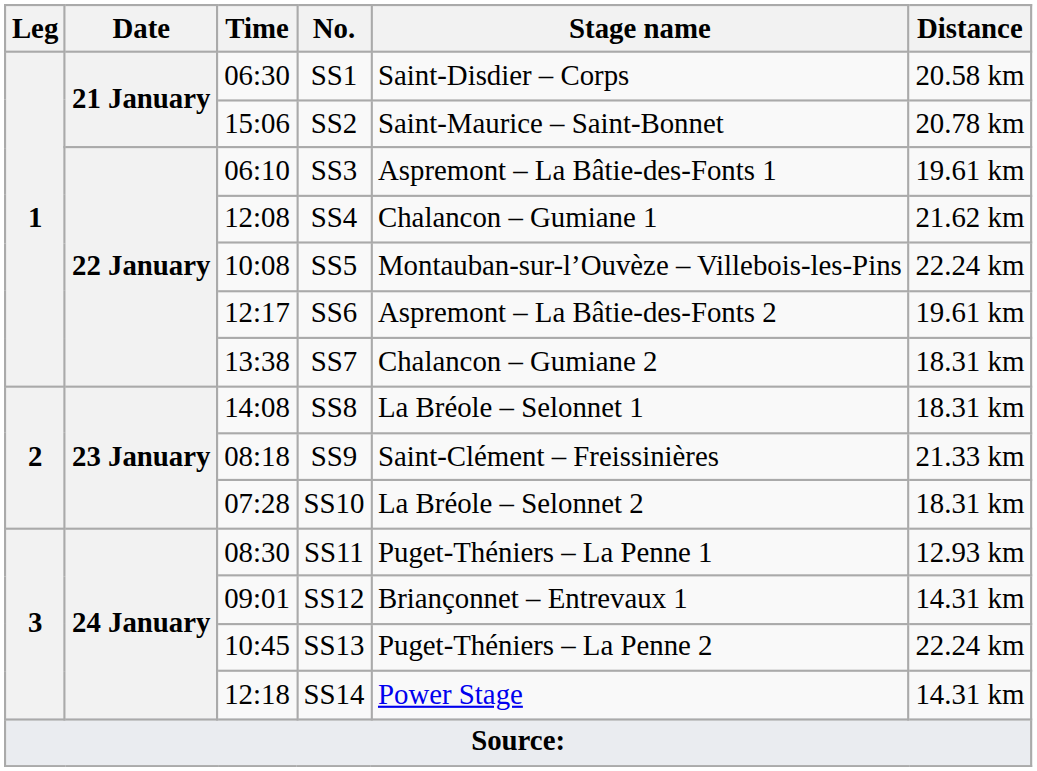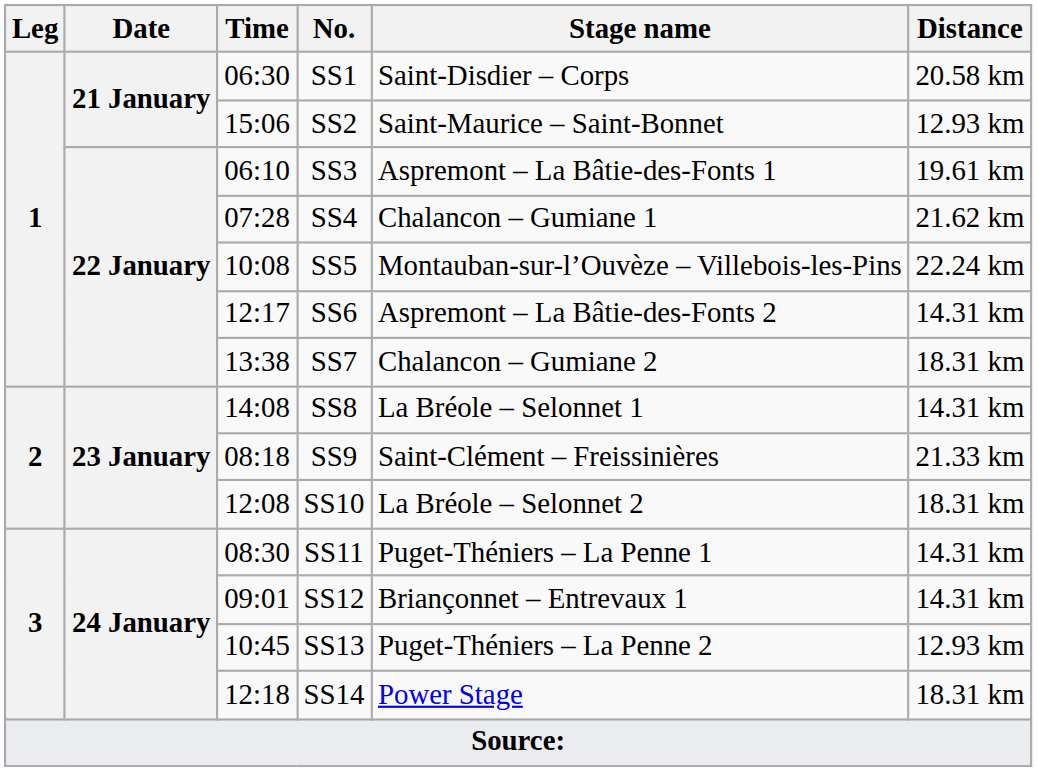 <table class="wikitable" style="font-size: 85%;">
 <tr>
 <th>Leg</th>
 <th>Date</th>
 <th>Time</th>
 <th>No.</th>
 <th>Stage name</th>
 <th>Distance</th>
 </tr>
 <tr>
 <th rowspan="7" nowrap>1</th>
 <th rowspan="2" nowrap>21 January</th>
 <td align="center">06:30</td>
 <td align="center">SS1</td>
 <td>Saint-Disdier – Corps</td>
 <td align="center">20.58 km</td>
 </tr>
 <tr>
 <td align="center">15:06</td>
 <td align="center">SS2</td>
 <td>Saint-Maurice – Saint-Bonnet</td>
-<td align="center">20.78 km</td>
+<td align="center">12.93 km</td>
 </tr>
 <tr>
 <th rowspan="5">22 January</th>
 <td align="center">06:10</td>
 <td align="center">SS3</td>
 <td>Aspremont – La Bâtie-des-Fonts 1</td>
 <td align="center">19.61 km</td>
 </tr>
 <tr>
-<td align="center">12:08</td>
+<td align="center">07:28</td>
 <td align="center">SS4</td>
 <td>Chalancon – Gumiane 1</td>
 <td align="center">21.62 km</td>
 </tr>
 <tr>
 <td align="center">10:08</td>
 <td align="center">SS5</td>
 <td nowrap>Montauban-sur-l’Ouvèze – Villebois-les-Pins</td>
 <td align="center">22.24 km</td>
 </tr>
 <tr>
 <td align="center">12:17</td>
 <td align="center">SS6</td>
 <td>Aspremont – La Bâtie-des-Fonts 2</td>
-<td align="center">19.61 km</td>
+<td align="center">14.31 km</td>
 </tr>
 <tr>
 <td align="center">13:38</td>
 <td align="center">SS7</td>
 <td>Chalancon – Gumiane 2</td>
 <td align="center">18.31 km</td>
 </tr>
 <tr>
 <th rowspan="3">2</th>
 <th rowspan="3">23 January</th>
 <td align="center">14:08</td>
 <td align="center">SS8</td>
 <td>La Bréole – Selonnet 1</td>
-<td align="center">18.31 km</td>
+<td align="center">14.31 km</td>
 </tr>
 <tr>
 <td align="center">08:18</td>
 <td align="center">SS9</td>
 <td>Saint-Clément – Freissinières</td>
 <td align="center">21.33 km</td>
 </tr>
 <tr>
-<td align="center">07:28</td>
+<td align="center">12:08</td>
 <td align="center">SS10</td>
 <td>La Bréole – Selonnet 2</td>
 <td align="center">18.31 km</td>
 </tr>
 <tr>
 <th rowspan="4">3</th>
 <th rowspan="4">24 January</th>
 <td align="center">08:30</td>
 <td align="center">SS11</td>
 <td>Puget-Théniers – La Penne 1</td>
-<td align="center">12.93 km</td>
+<td align="center">14.31 km</td>
 </tr>
 <tr>
 <td align="center">09:01</td>
 <td align="center">SS12</td>
 <td>Briançonnet – Entrevaux 1</td>
 <td align="center">14.31 km</td>
 </tr>
 <tr>
 <td align="center">10:45</td>
 <td align="center">SS13</td>
 <td>Puget-Théniers – La Penne 2</td>
-<td align="center">22.24 km</td>
+<td align="center">12.93 km</td>
 </tr>
 <tr>
 <td align="center">12:18</td>
 <td align="center">SS14</td>
 <td nowrap><a href='#'>Power Stage</a></td>
-<td align="center">14.31 km</td>
+<td align="center">18.31 km</td>
 </tr>
 <tr>
 <td colspan="6" style="background-color:#EAECF0;text-align:center"><strong>Source:</strong></td>
 </tr>
 </table>
